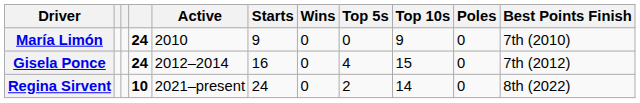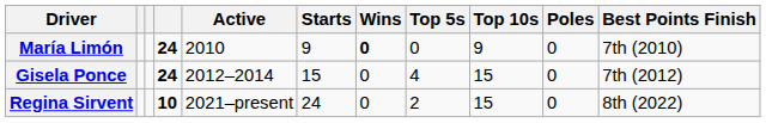 <table class="wikitable sortable" style="font-size: 95%;">
 <tr>
 <th>Driver</th>
 <th></th>
 <th></th>
 <th></th>
 <th>Active</th>
 <th>Starts</th>
 <th>Wins</th>
 <th>Top 5s</th>
 <th>Top 10s</th>
 <th>Poles</th>
 <th>Best Points Finish</th>
 </tr>
 <tr>
 <th><a href='#'>María Limón</a></th>
 <td></td>
 <td></td>
 <td align=center><strong>24</strong></td>
 <td>2010</td>
 <td>9</td>
-<td>0</td>
+<td><strong>0</strong></td>
 <td>0</td>
 <td>9</td>
 <td>0</td>
 <td data-sort-value=50>7th (2010)</td>
 </tr>
 <tr>
 <th><a href='#'>Gisela Ponce</a></th>
 <td></td>
 <td></td>
 <td align=center><strong>24</strong></td>
 <td>2012–2014</td>
-<td>16</td>
+<td>15</td>
 <td>0</td>
 <td>4</td>
 <td>15</td>
 <td>0</td>
 <td data-sort-value=28>7th (2012)</td>
 </tr>
 <tr>
 <th><a href='#'>Regina Sirvent</a></th>
 <td></td>
 <td></td>
 <td align=center><strong>10</strong></td>
 <td>2021–present</td>
 <td>24</td>
 <td>0</td>
 <td>2</td>
-<td>14</td>
+<td>15</td>
 <td>0</td>
 <td data-sort-value=8>8th (2022)</td>
 </tr>
 </table>
